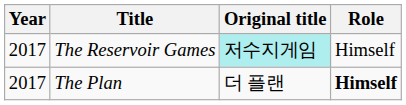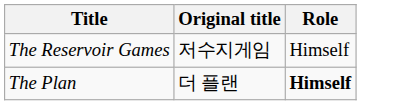 <table class="wikitable">
 <tr>
-<th>Year</th>
 <th>Title</th>
 <th>Original title</th>
 <th>Role</th>
 </tr>
 <tr>
-<td>2017</td>
 <td><em>The Reservoir Games</em></td>
-<td style="background: paleturquoise;">저수지게임</td>
+<td>저수지게임</td>
 <td>Himself</td>
 </tr>
 <tr>
-<td>2017</td>
 <td><em>The Plan</em></td>
 <td>더 플랜</td>
 <td><strong>Himself</strong></td>
 </tr>
 </table>
